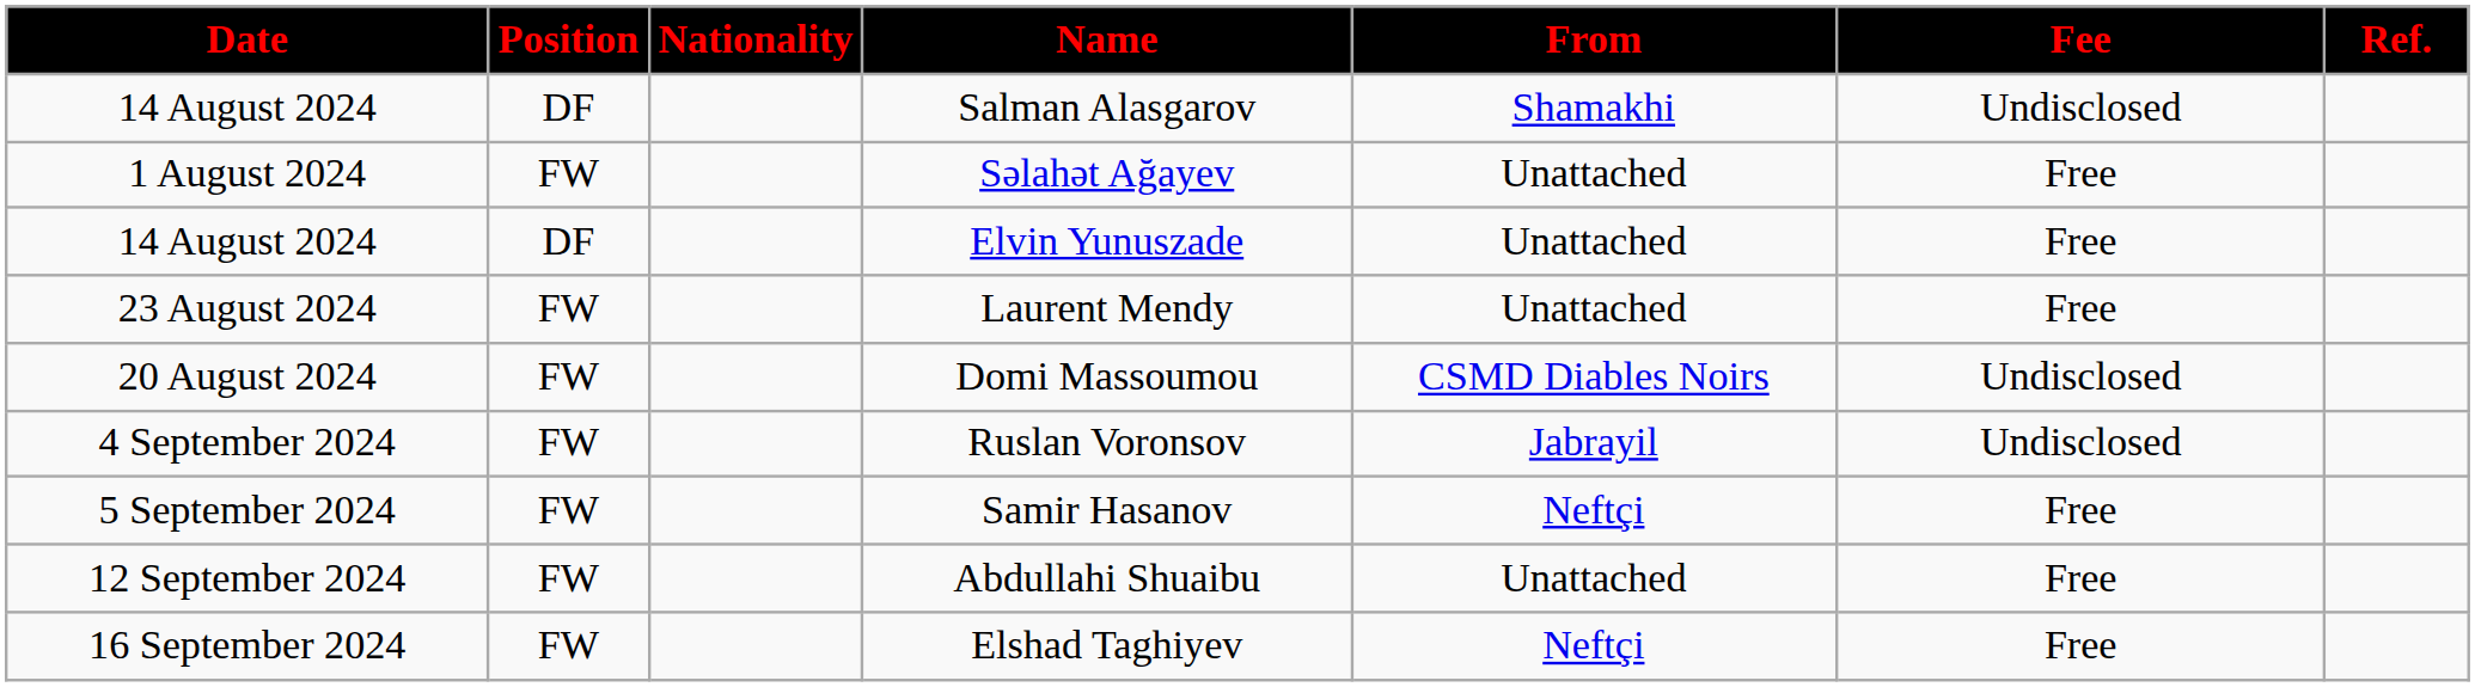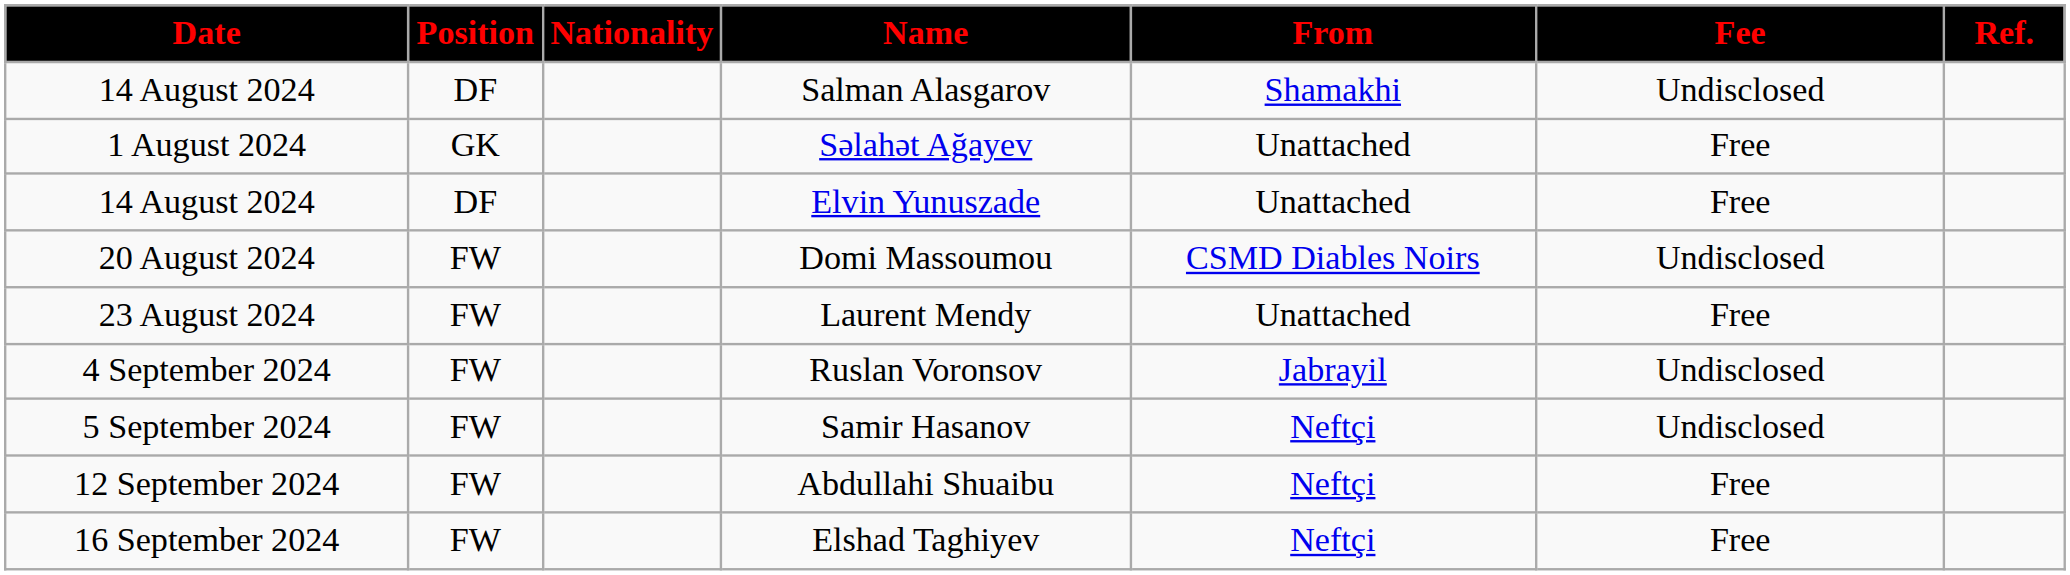 <table class="wikitable"  style="text-align:center; font-size:90%; ">
 <tr>
 <th style="background:#000000; color:#FF0000; width:200px;">Date</th>
 <th style="background:#000000; color:#FF0000; width:50px;">Position</th>
 <th style="background:#000000; color:#FF0000; width:50px;">Nationality</th>
 <th style="background:#000000; color:#FF0000; width:200px;">Name</th>
 <th style="background:#000000; color:#FF0000; width:200px;">From</th>
 <th style="background:#000000; color:#FF0000; width:200px;">Fee</th>
 <th style="background:#000000; color:#FF0000; width:50px;">Ref.</th>
 </tr>
 <tr>
 <td>14 August 2024</td>
 <td>DF</td>
 <td></td>
 <td>Salman Alasgarov</td>
 <td><a href='#'>Shamakhi</a></td>
 <td>Undisclosed</td>
 <td></td>
 </tr>
 <tr>
 <td>1 August 2024</td>
-<td>FW</td>
+<td>GK</td>
 <td></td>
 <td><a href='#'>Səlahət Ağayev</a></td>
 <td>Unattached</td>
 <td>Free</td>
 <td></td>
 </tr>
 <tr>
 <td>14 August 2024</td>
 <td>DF</td>
 <td></td>
 <td><a href='#'>Elvin Yunuszade</a></td>
 <td>Unattached</td>
 <td>Free</td>
 <td></td>
 </tr>
 <tr>
+<td>20 August 2024</td>
+<td>FW</td>
+<td></td>
+<td>Domi Massoumou</td>
+<td><a href='#'>CSMD Diables Noirs</a></td>
+<td>Undisclosed</td>
+<td></td>
+</tr>
+<tr>
 <td>23 August 2024</td>
 <td>FW</td>
 <td></td>
 <td>Laurent Mendy</td>
 <td>Unattached</td>
 <td>Free</td>
-<td></td>
-</tr>
-<tr>
-<td>20 August 2024</td>
-<td>FW</td>
-<td></td>
-<td>Domi Massoumou</td>
-<td><a href='#'>CSMD Diables Noirs</a></td>
-<td>Undisclosed</td>
 <td></td>
 </tr>
 <tr>
 <td>4 September 2024</td>
 <td>FW</td>
 <td></td>
 <td>Ruslan Voronsov</td>
 <td><a href='#'>Jabrayil</a></td>
 <td>Undisclosed</td>
 <td></td>
 </tr>
 <tr>
 <td>5 September 2024</td>
 <td>FW</td>
 <td></td>
 <td>Samir Hasanov</td>
 <td><a href='#'>Neftçi</a></td>
-<td>Free</td>
+<td>Undisclosed</td>
 <td></td>
 </tr>
 <tr>
 <td>12 September 2024</td>
 <td>FW</td>
 <td></td>
 <td>Abdullahi Shuaibu</td>
-<td>Unattached</td>
+<td><a href='#'>Neftçi</a></td>
 <td>Free</td>
 <td></td>
 </tr>
 <tr>
 <td>16 September 2024</td>
 <td>FW</td>
 <td></td>
 <td>Elshad Taghiyev</td>
 <td><a href='#'>Neftçi</a></td>
 <td>Free</td>
 <td></td>
 </tr>
 </table>
